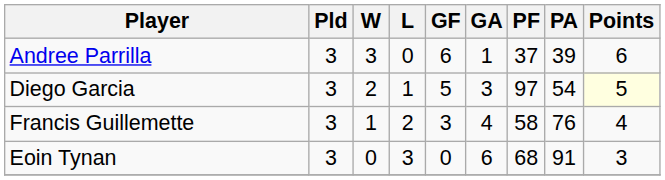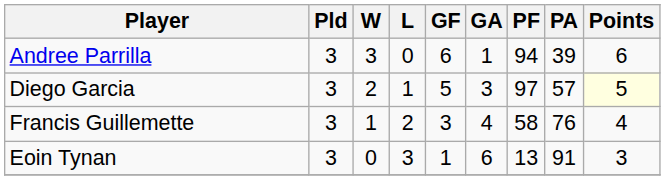 <table class=wikitable style="text-align:center">
 <tr>
 <th width=220>Player</th>
 <th width=20>Pld</th>
 <th width=20>W</th>
 <th width=20>L</th>
 <th width=20>GF</th>
 <th width=20>GA</th>
 <th width=20>PF</th>
 <th width=20>PA</th>
 <th width=50>Points</th>
 </tr>
 <tr>
 <td align=left> <a href='#'>Andree Parrilla</a></td>
 <td>3</td>
 <td>3</td>
 <td>0</td>
 <td>6</td>
 <td>1</td>
-<td>37</td>
+<td>94</td>
 <td>39</td>
 <td>6</td>
 </tr>
 <tr>
 <td align=left> Diego Garcia</td>
 <td>3</td>
 <td>2</td>
 <td>1</td>
 <td>5</td>
 <td>3</td>
 <td>97</td>
-<td>54</td>
+<td>57</td>
 <td style="background: lightyellow;">5</td>
 </tr>
 <tr>
 <td align=left> Francis Guillemette</td>
 <td>3</td>
 <td>1</td>
 <td>2</td>
 <td>3</td>
 <td>4</td>
 <td>58</td>
 <td>76</td>
 <td>4</td>
 </tr>
 <tr>
 <td align=left> Eoin Tynan</td>
 <td>3</td>
 <td>0</td>
 <td>3</td>
-<td>0</td>
+<td>1</td>
 <td>6</td>
-<td>68</td>
+<td>13</td>
 <td>91</td>
 <td>3</td>
 </tr>
 <tr>
 </tr>
 </table>
